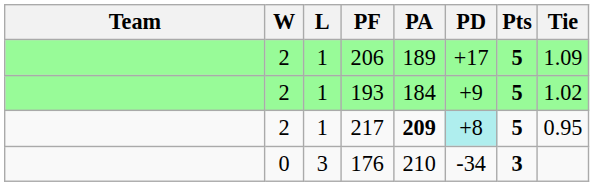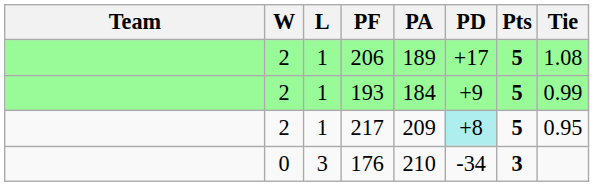 <table class="wikitable" style="text-align:center;">
 <tr>
 <th width=180>Team</th>
 <th width=20>W</th>
 <th width=20>L</th>
 <th width=30>PF</th>
 <th width=30>PA</th>
 <th width=30>PD</th>
 <th width=20>Pts</th>
 <th width=30>Tie</th>
 </tr>
 <tr bgcolor="#98fb98">
 <td align=left></td>
 <td>2</td>
 <td>1</td>
 <td>206</td>
 <td>189</td>
 <td>+17</td>
 <td><strong>5</strong></td>
-<td>1.09</td>
+<td>1.08</td>
 </tr>
 <tr bgcolor="#98fb98">
 <td align=left></td>
 <td>2</td>
 <td>1</td>
 <td>193</td>
 <td>184</td>
 <td>+9</td>
 <td><strong>5</strong></td>
-<td>1.02</td>
+<td>0.99</td>
 </tr>
 <tr>
 <td align=left></td>
 <td>2</td>
 <td>1</td>
 <td>217</td>
-<td><strong>209</strong></td>
+<td>209</td>
 <td style="background: paleturquoise;">+8</td>
 <td><strong>5</strong></td>
 <td>0.95</td>
 </tr>
 <tr>
 <td align=left></td>
 <td>0</td>
 <td>3</td>
 <td>176</td>
 <td>210</td>
 <td>-34</td>
 <td><strong>3</strong></td>
 <td></td>
 </tr>
 </table>
